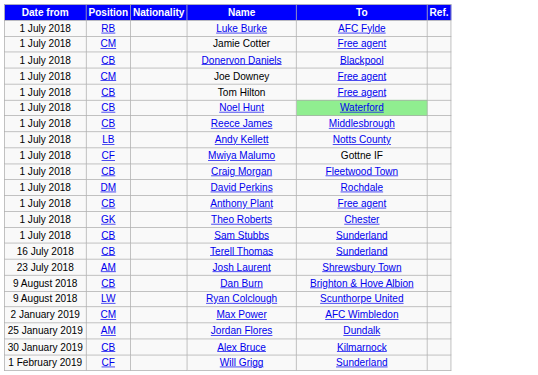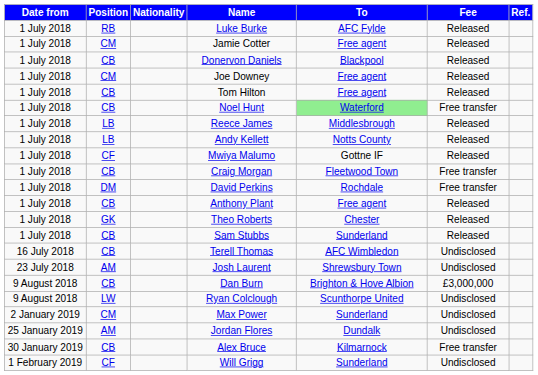 <table class="wikitable" style="text-align:center; font-size:90%; ">
 <tr>
 <th style="background:#00f; color:#fff; width:110px;">Date from</th>
 <th style="background:#00f; color:#fff; width:50px;">Position</th>
 <th style="background:#00f; color:#fff; width:50px;">Nationality</th>
 <th style="background:#00f; color:#fff; width:150px;">Name</th>
 <th style="background:#00f; color:#fff; width:180px;">To</th>
+<th style="background:#00f; color:#fff; width:110px;">Fee</th>
 <th style="background:#00f; color:#fff; width:25px;">Ref.</th>
 </tr>
 <tr>
 <td>1 July 2018</td>
 <td><a href='#'>RB</a></td>
 <td></td>
 <td><a href='#'>Luke Burke</a></td>
 <td><a href='#'>AFC Fylde</a></td>
+<td>Released</td>
 <td></td>
 </tr>
 <tr>
 <td>1 July 2018</td>
 <td><a href='#'>CM</a></td>
 <td></td>
 <td>Jamie Cotter</td>
 <td><a href='#'>Free agent</a></td>
+<td>Released</td>
 <td></td>
 </tr>
 <tr>
 <td>1 July 2018</td>
 <td><a href='#'>CB</a></td>
 <td></td>
 <td><a href='#'>Donervon Daniels</a></td>
 <td><a href='#'>Blackpool</a></td>
+<td>Released</td>
 <td></td>
 </tr>
 <tr>
 <td>1 July 2018</td>
 <td><a href='#'>CM</a></td>
 <td></td>
 <td>Joe Downey</td>
 <td><a href='#'>Free agent</a></td>
+<td>Released</td>
 <td></td>
 </tr>
 <tr>
 <td>1 July 2018</td>
 <td><a href='#'>CB</a></td>
 <td></td>
 <td>Tom Hilton</td>
 <td><a href='#'>Free agent</a></td>
+<td>Released</td>
 <td></td>
 </tr>
 <tr>
 <td>1 July 2018</td>
 <td><a href='#'>CB</a></td>
 <td></td>
 <td><a href='#'>Noel Hunt</a></td>
 <td style="background: lightgreen;"><a href='#'>Waterford</a></td>
+<td>Free transfer</td>
 <td></td>
 </tr>
 <tr>
 <td>1 July 2018</td>
-<td><a href='#'>CB</a></td>
+<td><a href='#'>LB</a></td>
 <td></td>
 <td><a href='#'>Reece James</a></td>
 <td><a href='#'>Middlesbrough</a></td>
+<td>Released</td>
 <td></td>
 </tr>
 <tr>
 <td>1 July 2018</td>
 <td><a href='#'>LB</a></td>
 <td></td>
 <td><a href='#'>Andy Kellett</a></td>
 <td><a href='#'>Notts County</a></td>
+<td>Released</td>
 <td></td>
 </tr>
 <tr>
 <td>1 July 2018</td>
 <td><a href='#'>CF</a></td>
 <td></td>
 <td><a href='#'>Mwiya Malumo</a></td>
 <td>Gottne IF</td>
+<td>Released</td>
 <td></td>
 </tr>
 <tr>
 <td>1 July 2018</td>
 <td><a href='#'>CB</a></td>
 <td></td>
 <td><a href='#'>Craig Morgan</a></td>
 <td><a href='#'>Fleetwood Town</a></td>
+<td>Free transfer</td>
 <td></td>
 </tr>
 <tr>
 <td>1 July 2018</td>
 <td><a href='#'>DM</a></td>
 <td></td>
 <td><a href='#'>David Perkins</a></td>
 <td><a href='#'>Rochdale</a></td>
+<td>Free transfer</td>
 <td></td>
 </tr>
 <tr>
 <td>1 July 2018</td>
 <td><a href='#'>CB</a></td>
 <td></td>
 <td><a href='#'>Anthony Plant</a></td>
 <td><a href='#'>Free agent</a></td>
+<td>Released</td>
 <td></td>
 </tr>
 <tr>
 <td>1 July 2018</td>
 <td><a href='#'>GK</a></td>
 <td></td>
 <td><a href='#'>Theo Roberts</a></td>
 <td><a href='#'>Chester</a></td>
+<td>Released</td>
 <td></td>
 </tr>
 <tr>
 <td>1 July 2018</td>
 <td><a href='#'>CB</a></td>
 <td></td>
 <td><a href='#'>Sam Stubbs</a></td>
 <td><a href='#'>Sunderland</a></td>
+<td>Released</td>
 <td></td>
 </tr>
 <tr>
 <td>16 July 2018</td>
 <td><a href='#'>CB</a></td>
 <td></td>
 <td><a href='#'>Terell Thomas</a></td>
-<td><a href='#'>Sunderland</a></td>
+<td><a href='#'>AFC Wimbledon</a></td>
+<td>Undisclosed</td>
 <td></td>
 </tr>
 <tr>
 <td>23 July 2018</td>
 <td><a href='#'>AM</a></td>
 <td></td>
 <td><a href='#'>Josh Laurent</a></td>
 <td><a href='#'>Shrewsbury Town</a></td>
+<td>Undisclosed</td>
 <td></td>
 </tr>
 <tr>
 <td>9 August 2018</td>
 <td><a href='#'>CB</a></td>
 <td></td>
 <td><a href='#'>Dan Burn</a></td>
 <td><a href='#'>Brighton & Hove Albion</a></td>
+<td>£3,000,000</td>
 <td></td>
 </tr>
 <tr>
 <td>9 August 2018</td>
 <td><a href='#'>LW</a></td>
 <td></td>
 <td><a href='#'>Ryan Colclough</a></td>
 <td><a href='#'>Scunthorpe United</a></td>
+<td>Undisclosed</td>
 <td></td>
 </tr>
 <tr>
 <td>2 January 2019</td>
 <td><a href='#'>CM</a></td>
 <td></td>
 <td><a href='#'>Max Power</a></td>
-<td><a href='#'>AFC Wimbledon</a></td>
+<td><a href='#'>Sunderland</a></td>
+<td>Undisclosed</td>
 <td></td>
 </tr>
 <tr>
 <td>25 January 2019</td>
 <td><a href='#'>AM</a></td>
 <td></td>
 <td><a href='#'>Jordan Flores</a></td>
 <td><a href='#'>Dundalk</a></td>
+<td>Undisclosed</td>
 <td></td>
 </tr>
 <tr>
 <td>30 January 2019</td>
 <td><a href='#'>CB</a></td>
 <td></td>
 <td><a href='#'>Alex Bruce</a></td>
 <td><a href='#'>Kilmarnock</a></td>
+<td>Free transfer</td>
 <td></td>
 </tr>
 <tr>
 <td>1 February 2019</td>
 <td><a href='#'>CF</a></td>
 <td></td>
 <td><a href='#'>Will Grigg</a></td>
 <td><a href='#'>Sunderland</a></td>
+<td>Undisclosed</td>
 <td></td>
 </tr>
 </table>
